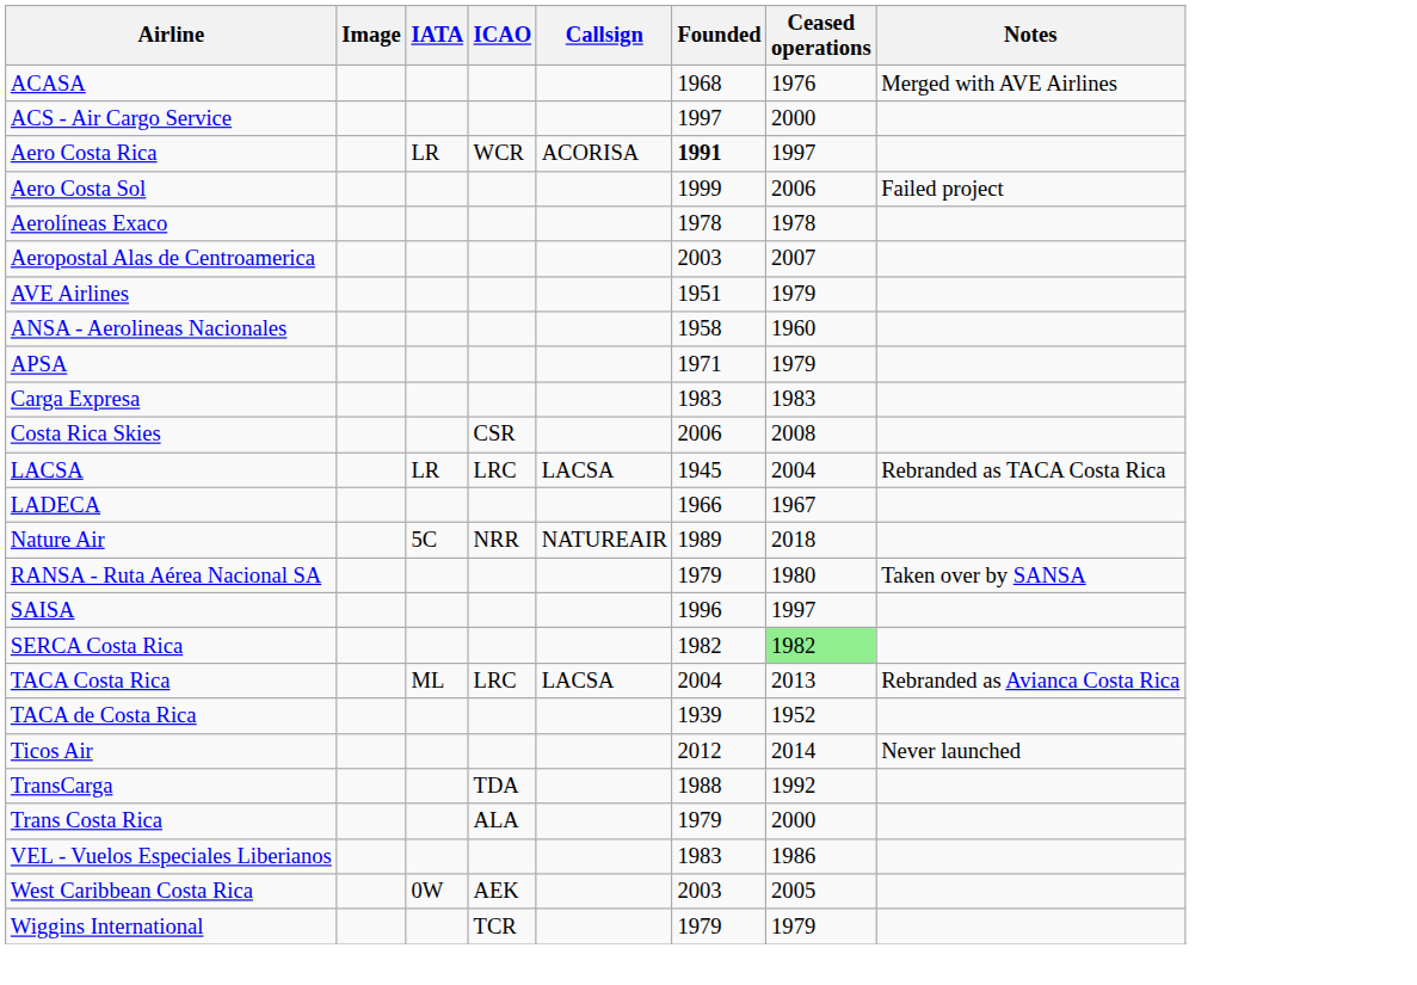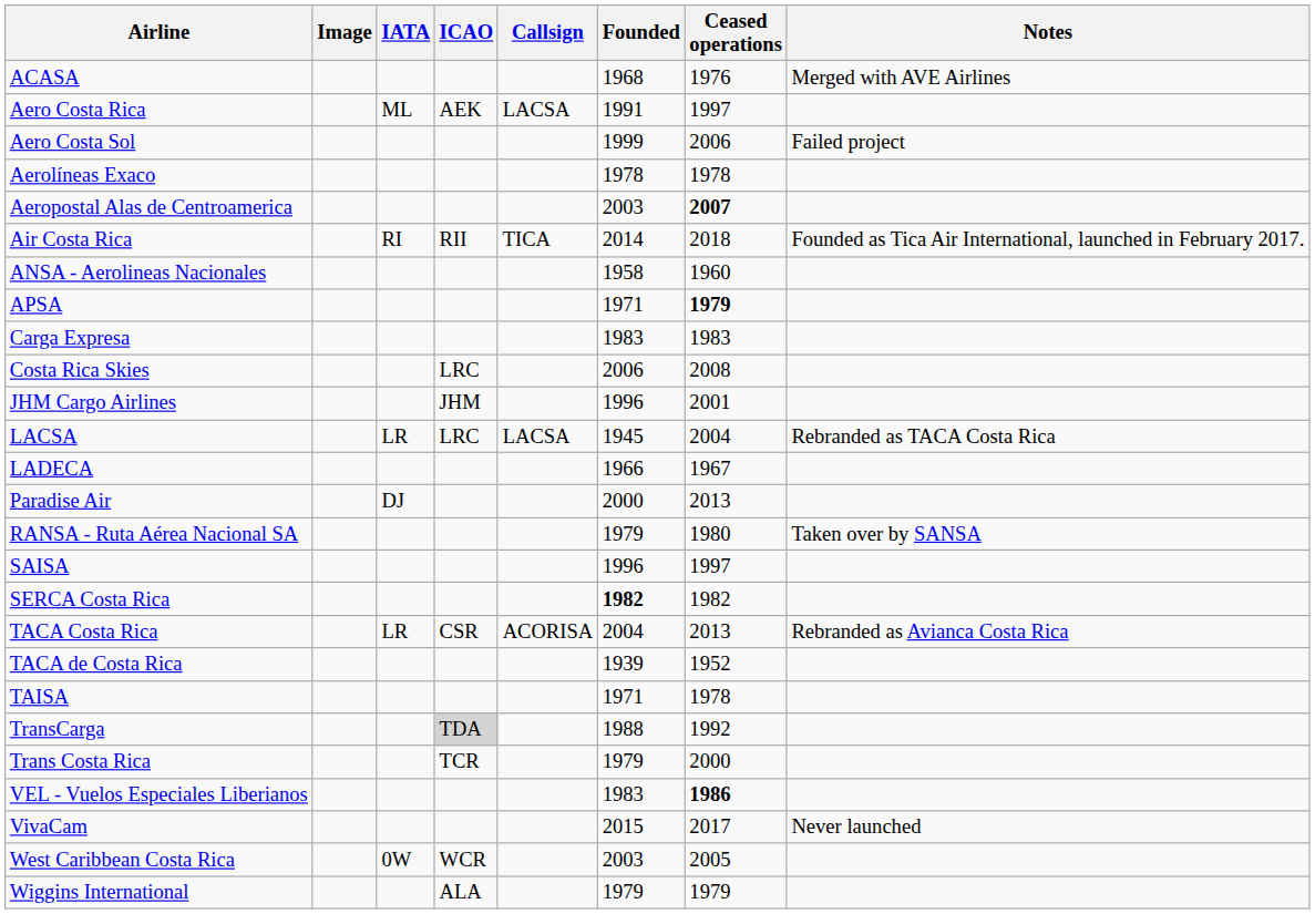 <table class="wikitable sortable">
 <tr valign="middle">
 <th>Airline</th>
 <th class="unsortable">Image</th>
 <th><a href='#'>IATA</a></th>
 <th><a href='#'>ICAO</a></th>
 <th><a href='#'>Callsign</a></th>
 <th>Founded</th>
 <th>Ceased<br>operations</th>
 <th>Notes</th>
 </tr>
 <tr>
 <td><a href='#'>ACASA</a></td>
 <td></td>
 <td></td>
 <td></td>
 <td></td>
 <td>1968</td>
 <td>1976</td>
 <td>Merged with AVE Airlines</td>
 </tr>
 <tr>
-<td><a href='#'>ACS - Air Cargo Service</a></td>
-<td></td>
-<td></td>
-<td></td>
-<td></td>
-<td>1997</td>
-<td>2000</td>
-<td></td>
-</tr>
-<tr>
 <td><a href='#'>Aero Costa Rica</a></td>
 <td></td>
-<td>LR</td>
-<td>WCR</td>
-<td>ACORISA</td>
-<td><strong>1991</strong></td>
+<td>ML</td>
+<td>AEK</td>
+<td>LACSA</td>
+<td>1991</td>
 <td>1997</td>
 <td></td>
 </tr>
 <tr>
 <td><a href='#'>Aero Costa Sol</a></td>
 <td></td>
 <td></td>
 <td></td>
 <td></td>
 <td>1999</td>
 <td>2006</td>
 <td>Failed project</td>
 </tr>
 <tr>
 <td><a href='#'>Aerolíneas Exaco</a></td>
 <td></td>
 <td></td>
 <td></td>
 <td></td>
 <td>1978</td>
 <td>1978</td>
 <td></td>
 </tr>
 <tr>
 <td><a href='#'>Aeropostal Alas de Centroamerica</a></td>
 <td></td>
 <td></td>
 <td></td>
 <td></td>
 <td>2003</td>
-<td>2007</td>
+<td><strong>2007</strong></td>
 <td></td>
 </tr>
 <tr>
-<td><a href='#'>AVE Airlines</a></td>
+<td><a href='#'>Air Costa Rica</a></td>
 <td></td>
-<td></td>
-<td></td>
-<td></td>
-<td>1951</td>
-<td>1979</td>
-<td></td>
+<td>RI</td>
+<td>RII</td>
+<td>TICA</td>
+<td>2014</td>
+<td>2018</td>
+<td>Founded as Tica Air International, launched in February 2017.</td>
 </tr>
 <tr>
 <td><a href='#'>ANSA - Aerolineas Nacionales</a></td>
 <td></td>
 <td></td>
 <td></td>
 <td></td>
 <td>1958</td>
 <td>1960</td>
 <td></td>
 </tr>
 <tr>
 <td><a href='#'>APSA</a></td>
 <td></td>
 <td></td>
 <td></td>
 <td></td>
 <td>1971</td>
-<td>1979</td>
+<td><strong>1979</strong></td>
 <td></td>
 </tr>
 <tr>
 <td><a href='#'>Carga Expresa</a></td>
 <td></td>
 <td></td>
 <td></td>
 <td></td>
 <td>1983</td>
 <td>1983</td>
 <td></td>
 </tr>
 <tr>
 <td><a href='#'>Costa Rica Skies</a></td>
 <td></td>
 <td></td>
-<td>CSR</td>
+<td>LRC</td>
 <td></td>
 <td>2006</td>
 <td>2008</td>
+<td></td>
+</tr>
+<tr>
+<td><a href='#'>JHM Cargo Airlines</a></td>
+<td></td>
+<td></td>
+<td>JHM</td>
+<td></td>
+<td>1996</td>
+<td>2001</td>
 <td></td>
 </tr>
 <tr>
 <td><a href='#'>LACSA</a></td>
 <td></td>
 <td>LR</td>
 <td>LRC</td>
 <td>LACSA</td>
 <td>1945</td>
 <td>2004</td>
 <td>Rebranded as TACA Costa Rica</td>
 </tr>
 <tr>
 <td><a href='#'>LADECA</a></td>
 <td></td>
 <td></td>
 <td></td>
 <td></td>
 <td>1966</td>
 <td>1967</td>
 <td></td>
 </tr>
 <tr>
-<td><a href='#'>Nature Air</a></td>
+<td><a href='#'>Paradise Air</a></td>
 <td></td>
-<td>5C</td>
-<td>NRR</td>
-<td>NATUREAIR</td>
-<td>1989</td>
-<td>2018</td>
+<td>DJ</td>
+<td></td>
+<td></td>
+<td>2000</td>
+<td>2013</td>
 <td></td>
 </tr>
 <tr>
 <td><a href='#'>RANSA - Ruta Aérea Nacional SA</a></td>
 <td></td>
 <td></td>
 <td></td>
 <td></td>
 <td>1979</td>
 <td>1980</td>
 <td>Taken over by <a href='#'>SANSA</a></td>
 </tr>
 <tr>
 <td><a href='#'>SAISA</a></td>
 <td></td>
 <td></td>
 <td></td>
 <td></td>
 <td>1996</td>
 <td>1997</td>
 <td></td>
 </tr>
 <tr>
 <td><a href='#'>SERCA Costa Rica</a></td>
 <td></td>
 <td></td>
 <td></td>
 <td></td>
+<td><strong>1982</strong></td>
 <td>1982</td>
-<td style="background: lightgreen;">1982</td>
 <td></td>
 </tr>
 <tr>
 <td><a href='#'>TACA Costa Rica</a></td>
 <td></td>
-<td>ML</td>
-<td>LRC</td>
-<td>LACSA</td>
+<td>LR</td>
+<td>CSR</td>
+<td>ACORISA</td>
 <td>2004</td>
 <td>2013</td>
 <td>Rebranded as <a href='#'>Avianca Costa Rica</a></td>
 </tr>
 <tr>
 <td><a href='#'>TACA de Costa Rica</a></td>
 <td></td>
 <td></td>
 <td></td>
 <td></td>
 <td>1939</td>
 <td>1952</td>
 <td></td>
 </tr>
 <tr>
-<td><a href='#'>Ticos Air</a></td>
+<td><a href='#'>TAISA</a></td>
 <td></td>
 <td></td>
 <td></td>
 <td></td>
-<td>2012</td>
-<td>2014</td>
-<td>Never launched</td>
+<td>1971</td>
+<td>1978</td>
+<td></td>
 </tr>
 <tr>
 <td><a href='#'>TransCarga</a></td>
 <td></td>
 <td></td>
-<td>TDA</td>
+<td style="background: lightgrey;">TDA</td>
 <td></td>
 <td>1988</td>
 <td>1992</td>
 <td></td>
 </tr>
 <tr>
 <td><a href='#'>Trans Costa Rica</a></td>
 <td></td>
 <td></td>
-<td>ALA</td>
+<td>TCR</td>
 <td></td>
 <td>1979</td>
 <td>2000</td>
 <td></td>
 </tr>
 <tr>
 <td><a href='#'>VEL - Vuelos Especiales Liberianos</a></td>
 <td></td>
 <td></td>
 <td></td>
 <td></td>
 <td>1983</td>
-<td>1986</td>
+<td><strong>1986</strong></td>
 <td></td>
+</tr>
+<tr>
+<td><a href='#'>VivaCam</a></td>
+<td></td>
+<td></td>
+<td></td>
+<td></td>
+<td>2015</td>
+<td>2017</td>
+<td>Never launched</td>
 </tr>
 <tr>
 <td><a href='#'>West Caribbean Costa Rica</a></td>
 <td></td>
 <td>0W</td>
-<td>AEK</td>
+<td>WCR</td>
 <td></td>
 <td>2003</td>
 <td>2005</td>
 <td></td>
 </tr>
 <tr>
 <td><a href='#'>Wiggins International</a></td>
 <td></td>
 <td></td>
-<td>TCR</td>
+<td>ALA</td>
 <td></td>
 <td>1979</td>
 <td>1979</td>
 <td></td>
 </tr>
 </table>
